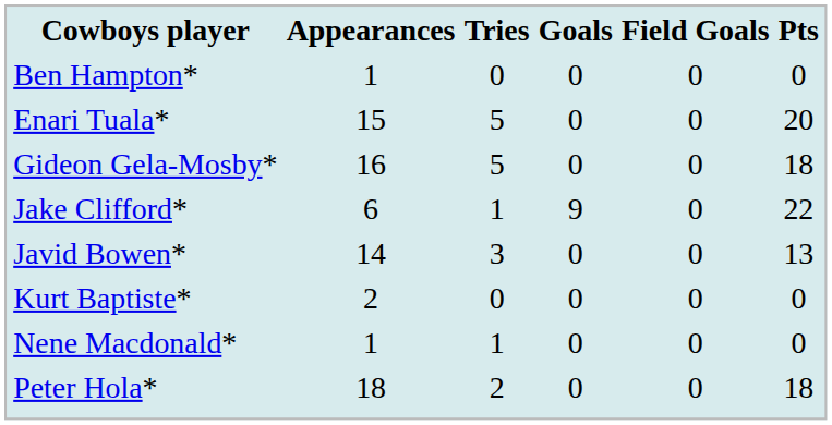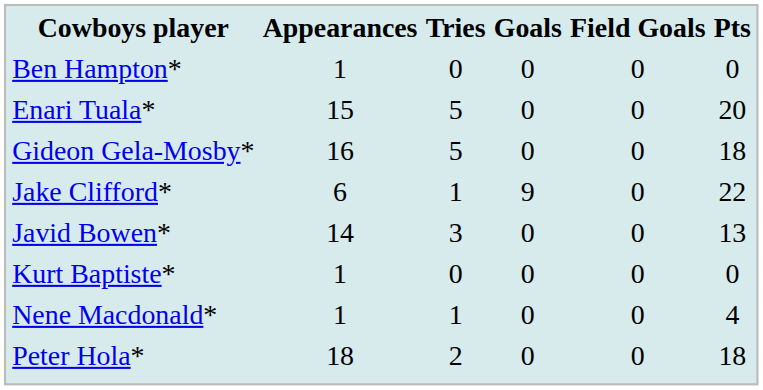 <table cellpadding=1 style="border:1px solid #BBB; background-color:#d7ebed; font-size:85%;">
 <tr>
 <th>Cowboys player</th>
 <th>Appearances</th>
 <th>Tries</th>
 <th>Goals</th>
 <th>Field Goals</th>
 <th>Pts</th>
 </tr>
 <tr ---->
 <td> <a href='#'>Ben Hampton</a>*</td>
 <td align="center">1</td>
 <td align="center">0</td>
 <td align="center">0</td>
 <td align="center">0</td>
 <td align="center">0</td>
 </tr>
 <tr ---->
 <td> <a href='#'>Enari Tuala</a>*</td>
 <td align="center">15</td>
 <td align="center">5</td>
 <td align="center">0</td>
 <td align="center">0</td>
 <td align="center">20</td>
 </tr>
 <tr ---->
 <td> <a href='#'>Gideon Gela-Mosby</a>*</td>
 <td align="center">16</td>
 <td align="center">5</td>
 <td align="center">0</td>
 <td align="center">0</td>
 <td align="center">18</td>
 </tr>
 <tr ---->
 <td> <a href='#'>Jake Clifford</a>*</td>
 <td align="center">6</td>
 <td align="center">1</td>
 <td align="center">9</td>
 <td align="center">0</td>
 <td align="center">22</td>
 </tr>
 <tr ---->
 <td> <a href='#'>Javid Bowen</a>*</td>
 <td align="center">14</td>
 <td align="center">3</td>
 <td align="center">0</td>
 <td align="center">0</td>
 <td align="center">13</td>
 </tr>
 <tr ---->
 <td> <a href='#'>Kurt Baptiste</a>*</td>
-<td align="center">2</td>
+<td align="center">1</td>
 <td align="center">0</td>
 <td align="center">0</td>
 <td align="center">0</td>
 <td align="center">0</td>
 </tr>
 <tr ---->
 <td> <a href='#'>Nene Macdonald</a>*</td>
 <td align="center">1</td>
 <td align="center">1</td>
 <td align="center">0</td>
 <td align="center">0</td>
-<td align="center">0</td>
+<td align="center">4</td>
 </tr>
 <tr ---->
 <td> <a href='#'>Peter Hola</a>*</td>
 <td align="center">18</td>
 <td align="center">2</td>
 <td align="center">0</td>
 <td align="center">0</td>
 <td align="center">18</td>
 </tr>
 <tr ---->
 </tr>
 </table>
